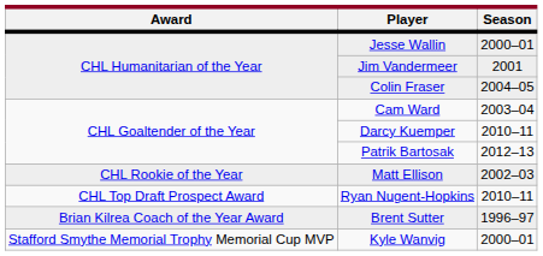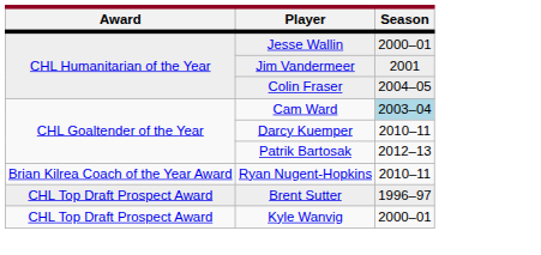 <table class="wikitable sortable" style="text-align:center">
 <tr style="background:#dddddd; border-top:#910023 5px solid; border-bottom:#000000 5px solid;">
 <th>Award</th>
 <th>Player</th>
 <th>Season</th>
 </tr>
 <tr bgcolor="#eeeeee">
 <td rowspan="3"><a href='#'>CHL Humanitarian of the Year</a></td>
 <td><a href='#'>Jesse Wallin</a></td>
 <td>2000–01</td>
 </tr>
 <tr bgcolor="#eeeeee">
 <td><a href='#'>Jim Vandermeer</a></td>
 <td>2001</td>
 </tr>
 <tr bgcolor="#eeeeee">
 <td><a href='#'>Colin Fraser</a></td>
 <td>2004–05</td>
 </tr>
 <tr>
 <td rowspan="3"><a href='#'>CHL Goaltender of the Year</a></td>
 <td><a href='#'>Cam Ward</a></td>
-<td>2003–04</td>
+<td style="background: lightblue;">2003–04</td>
 </tr>
 <tr>
 <td><a href='#'>Darcy Kuemper</a></td>
 <td>2010–11</td>
 </tr>
 <tr>
 <td><a href='#'>Patrik Bartosak</a></td>
 <td>2012–13</td>
 </tr>
-<tr bgcolor="#eeeeee">
-<td><a href='#'>CHL Rookie of the Year</a></td>
-<td><a href='#'>Matt Ellison</a></td>
-<td>2002–03</td>
-</tr>
 <tr>
-<td><a href='#'>CHL Top Draft Prospect Award</a></td>
+<td><a href='#'>Brian Kilrea Coach of the Year Award</a></td>
 <td><a href='#'>Ryan Nugent-Hopkins</a></td>
 <td>2010–11</td>
 </tr>
 <tr bgcolor="#eeeeee">
-<td><a href='#'>Brian Kilrea Coach of the Year Award</a></td>
+<td><a href='#'>CHL Top Draft Prospect Award</a></td>
 <td><a href='#'>Brent Sutter</a></td>
 <td>1996–97</td>
 </tr>
 <tr>
-<td><a href='#'>Stafford Smythe Memorial Trophy</a> Memorial Cup MVP</td>
+<td><a href='#'>CHL Top Draft Prospect Award</a></td>
 <td><a href='#'>Kyle Wanvig</a></td>
 <td>2000–01</td>
 </tr>
 </table>
